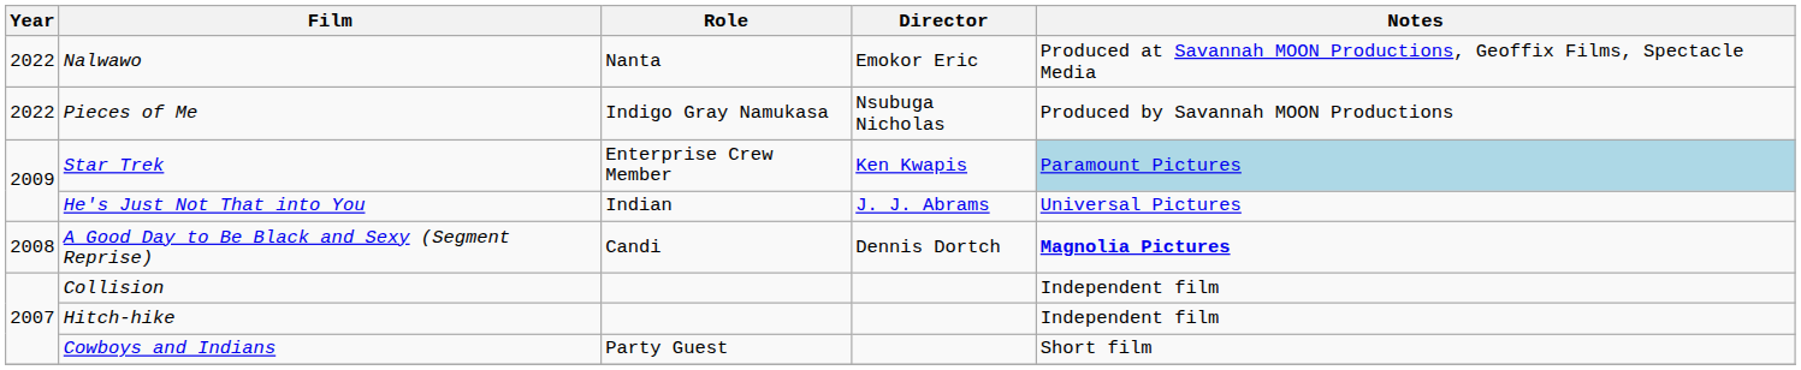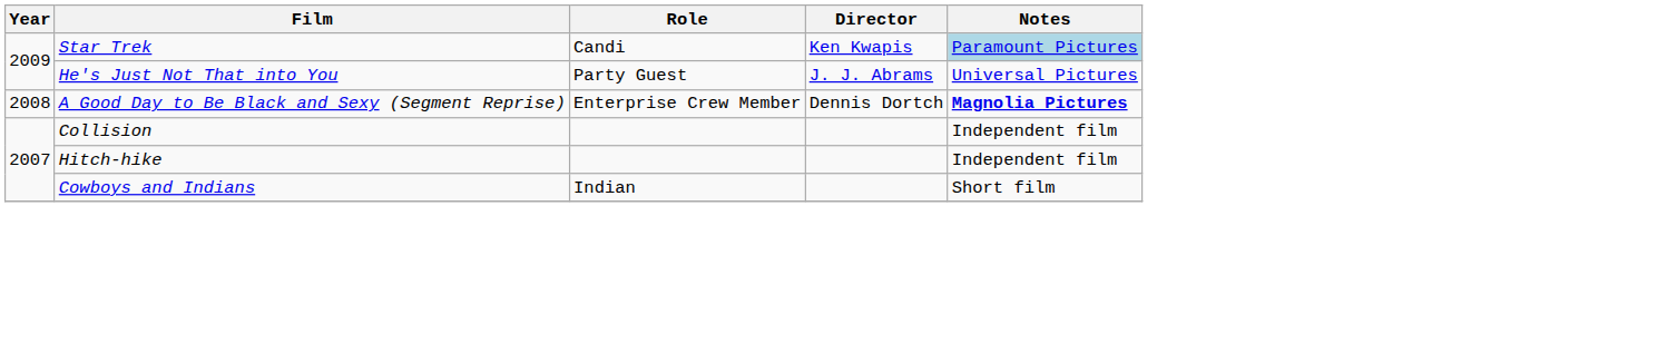 <table class="wikitable">
 <tr>
 <th>Year</th>
 <th>Film</th>
 <th>Role</th>
 <th>Director</th>
 <th>Notes</th>
 </tr>
 <tr>
-<td>2022</td>
-<td><em>Nalwawo</em></td>
-<td>Nanta</td>
-<td>Emokor Eric</td>
-<td>Produced at <a href='#'>Savannah MOON Productions</a>, Geoffix Films, Spectacle Media</td>
-</tr>
-<tr>
-<td>2022</td>
-<td><em>Pieces of Me</em></td>
-<td>Indigo Gray Namukasa</td>
-<td>Nsubuga Nicholas</td>
-<td>Produced by Savannah MOON Productions</td>
-</tr>
-<tr>
 <td rowspan="2">2009</td>
 <td><em><a href='#'>Star Trek</a></em></td>
-<td>Enterprise Crew Member</td>
+<td>Candi</td>
 <td><a href='#'>Ken Kwapis</a></td>
 <td style="background: lightblue;"><a href='#'>Paramount Pictures</a></td>
 </tr>
 <tr>
 <td><em><a href='#'>He's Just Not That into You</a></em></td>
-<td>Indian</td>
+<td>Party Guest</td>
 <td><a href='#'>J. J. Abrams</a></td>
 <td><a href='#'>Universal Pictures</a></td>
 </tr>
 <tr>
 <td>2008</td>
 <td><em><a href='#'>A Good Day to Be Black and Sexy</a> (Segment Reprise)</em></td>
-<td>Candi</td>
+<td>Enterprise Crew Member</td>
 <td>Dennis Dortch</td>
 <td><strong><a href='#'>Magnolia Pictures</a></strong></td>
 </tr>
 <tr>
 <td rowspan="3">2007</td>
 <td><em>Collision</em></td>
 <td></td>
 <td></td>
 <td>Independent film</td>
 </tr>
 <tr>
 <td><em>Hitch-hike</em></td>
 <td></td>
 <td></td>
 <td>Independent film</td>
 </tr>
 <tr>
 <td><em><a href='#'>Cowboys and Indians</a></em></td>
-<td>Party Guest</td>
+<td>Indian</td>
 <td></td>
 <td>Short film</td>
 </tr>
 <tr>
 </tr>
 </table>
